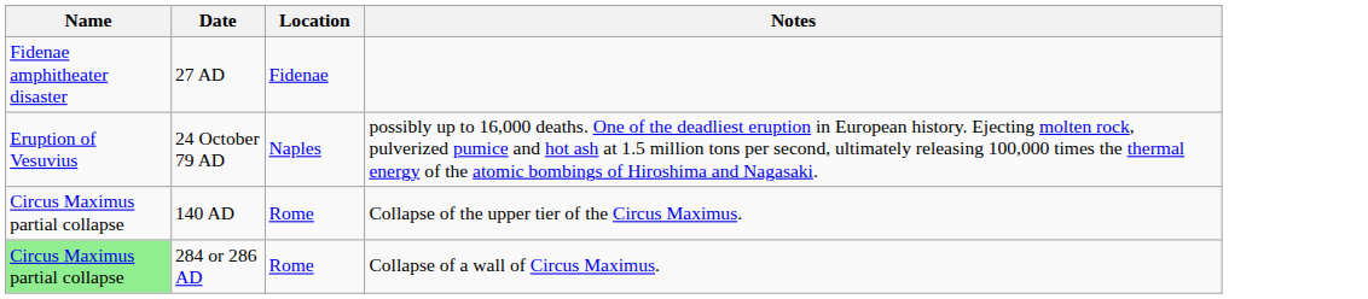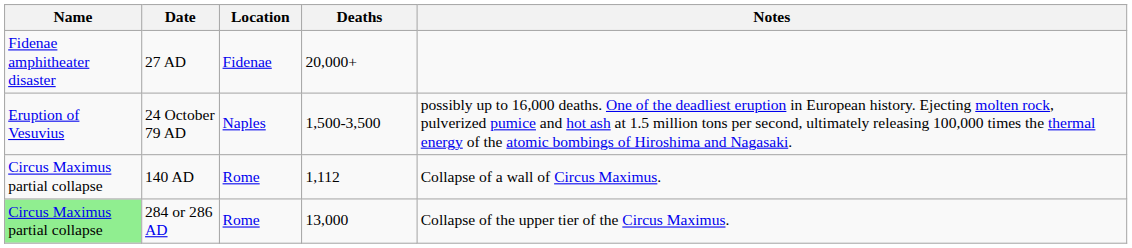 <table class="sortable wikitable" style="font-size:90%;">
 <tr>
 <th style="width:120px;">Name</th>
 <th style="width:65px;">Date</th>
 <th style="width:70px;">Location</th>
+<th style="width:100px;">Deaths</th>
 <th class="unsortable" style="width:650px;">Notes</th>
 </tr>
 <tr>
 <td><a href='#'>Fidenae amphitheater disaster</a></td>
 <td>27 AD</td>
 <td><a href='#'>Fidenae</a></td>
+<td>20,000+</td>
 <td></td>
 </tr>
 <tr>
 <td><a href='#'>Eruption of Vesuvius</a></td>
 <td>24 October 79 AD</td>
 <td><a href='#'>Naples</a></td>
+<td>1,500-3,500</td>
 <td>possibly up to 16,000 deaths. <a href='#'>One of the deadliest eruption</a> in European history. Ejecting <a href='#'>molten rock</a>, pulverized <a href='#'>pumice</a> and <a href='#'>hot ash</a> at 1.5 million tons per second, ultimately releasing 100,000 times the <a href='#'>thermal energy</a> of the <a href='#'>atomic bombings of Hiroshima and Nagasaki</a>.</td>
 </tr>
 <tr>
 <td><a href='#'>Circus Maximus</a> partial collapse</td>
 <td>140 AD</td>
 <td><a href='#'>Rome</a></td>
-<td>Collapse of the upper tier of the <a href='#'>Circus Maximus</a>.</td>
+<td>1,112</td>
+<td>Collapse of a wall of <a href='#'>Circus Maximus</a>.</td>
 </tr>
 <tr>
 <td style="background: lightgreen;"><a href='#'>Circus Maximus</a> partial collapse</td>
 <td>284 or 286 <a href='#'>AD</a></td>
 <td><a href='#'>Rome</a></td>
-<td>Collapse of a wall of <a href='#'>Circus Maximus</a>.</td>
+<td>13,000</td>
+<td>Collapse of the upper tier of the <a href='#'>Circus Maximus</a>.</td>
 </tr>
 </table>
